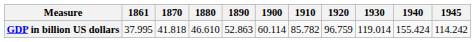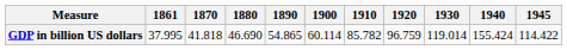 <table class="wikitable"">
 <tr>
 <th scope="col">Measure</th>
 <th scope="col">1861</th>
 <th scope="col">1870</th>
 <th scope="col">1880</th>
 <th scope="col">1890</th>
 <th scope="col">1900</th>
 <th scope="col">1910</th>
 <th scope="col">1920</th>
 <th scope="col">1930</th>
 <th scope="col">1940</th>
 <th scope="col">1945</th>
 </tr>
 <tr>
 <th scope="row"><a href='#'>GDP</a> in billion US dollars</th>
 <td>37.995</td>
 <td>41.818</td>
-<td>46.610</td>
-<td>52.863</td>
+<td>46.690</td>
+<td>54.865</td>
 <td>60.114</td>
 <td>85.782</td>
 <td>96.759</td>
 <td>119.014</td>
 <td>155.424</td>
-<td>114.242</td>
+<td>114.422</td>
 </tr>
 </table>
